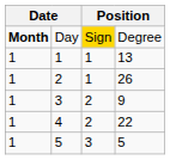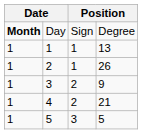 <table class="wikitable">
 <tr>
 <th colspan="2">Date</th>
 <th colspan="2">Position</th>
 </tr>
 <tr>
 <td><strong>Month</strong></td>
 <td>Day</td>
-<td style="background: gold;">Sign</td>
+<td>Sign</td>
 <td>Degree</td>
 </tr>
 <tr>
 <td>1</td>
 <td>1</td>
 <td>1</td>
 <td>13</td>
 </tr>
 <tr>
 <td>1</td>
 <td>2</td>
 <td>1</td>
 <td>26</td>
 </tr>
 <tr>
 <td>1</td>
 <td>3</td>
 <td>2</td>
 <td>9</td>
 </tr>
 <tr>
 <td>1</td>
 <td>4</td>
 <td>2</td>
-<td>22</td>
+<td>21</td>
 </tr>
 <tr>
 <td>1</td>
 <td>5</td>
 <td>3</td>
 <td>5</td>
 </tr>
 </table>
